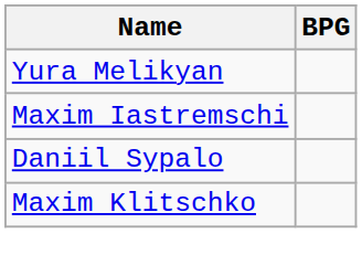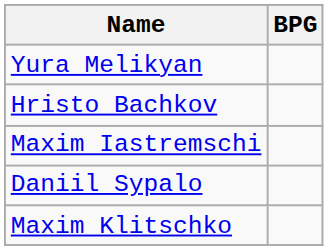 <table class=wikitable>
 <tr>
 <th>Name</th>
 <th>BPG</th>
 </tr>
 <tr>
 <td> <a href='#'>Yura Melikyan</a></td>
+<td></td>
+</tr>
+<tr>
+<td> <a href='#'>Hristo Bachkov</a></td>
 <td></td>
 </tr>
 <tr>
 <td> <a href='#'>Maxim Iastremschi</a></td>
 <td></td>
 </tr>
 <tr>
 <td> <a href='#'>Daniil Sypalo</a></td>
 <td></td>
 </tr>
 <tr>
 <td> <a href='#'>Maxim Klitschko</a></td>
 <td></td>
 </tr>
 </table>
